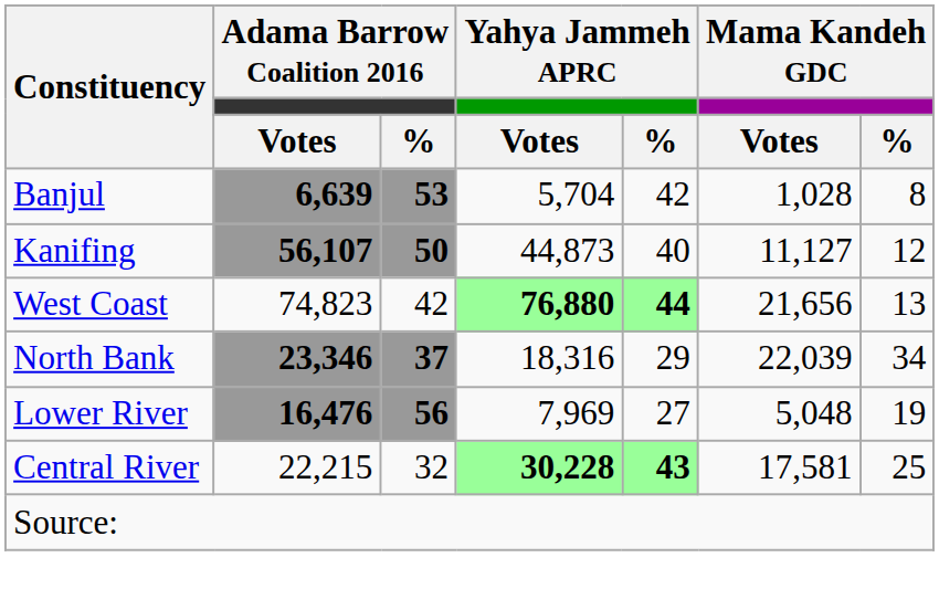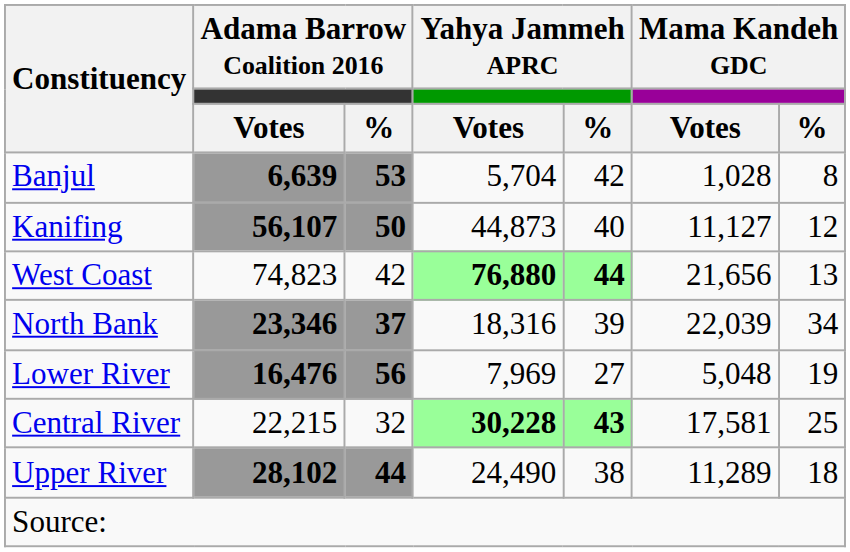 <table class=wikitable style=text-align:right>
 <tr>
 <th rowspan=3>Constituency</th>
 <th colspan=2>Adama Barrow<br><small>Coalition 2016</small></th>
 <th colspan=2>Yahya Jammeh<br><small>APRC</small></th>
 <th colspan=2>Mama Kandeh<br><small>GDC</small></th>
 </tr>
 <tr>
 <td bgcolor=#333333 colspan=2></td>
 <td bgcolor=#009900 colspan=2></td>
 <td bgcolor=#990099 colspan=2></td>
 </tr>
 <tr>
 <th>Votes</th>
 <th>%</th>
 <th>Votes</th>
 <th>%</th>
 <th>Votes</th>
 <th>%</th>
 </tr>
 <tr>
 <td align=left><a href='#'>Banjul</a></td>
 <td style="background:#999999;"><strong>6,639</strong></td>
 <td style="background:#999999;"><strong>53</strong></td>
 <td>5,704</td>
 <td>42</td>
 <td>1,028</td>
 <td>8</td>
 </tr>
 <tr>
 <td align=left><a href='#'>Kanifing</a></td>
 <td style="background:#999999;"><strong>56,107</strong></td>
 <td style="background:#999999;"><strong>50</strong></td>
 <td>44,873</td>
 <td>40</td>
 <td>11,127</td>
 <td>12</td>
 </tr>
 <tr>
 <td align=left><a href='#'>West Coast</a></td>
 <td>74,823</td>
 <td>42</td>
 <td style="background:#9f9;"><strong>76,880</strong></td>
 <td style="background:#9f9;"><strong>44</strong></td>
 <td>21,656</td>
 <td>13</td>
 </tr>
 <tr>
 <td align=left><a href='#'>North Bank</a></td>
 <td style="background:#999999;"><strong>23,346</strong></td>
 <td style="background:#999999;"><strong>37</strong></td>
 <td>18,316</td>
-<td>29</td>
+<td>39</td>
 <td>22,039</td>
 <td>34</td>
 </tr>
 <tr>
 <td align=left><a href='#'>Lower River</a></td>
 <td style="background:#999999;"><strong>16,476</strong></td>
 <td style="background:#999999;"><strong>56</strong></td>
 <td>7,969</td>
 <td>27</td>
 <td>5,048</td>
 <td>19</td>
 </tr>
 <tr>
 <td align=left><a href='#'>Central River</a></td>
 <td>22,215</td>
 <td>32</td>
 <td style="background:#9f9;"><strong>30,228</strong></td>
 <td style="background:#9f9;"><strong>43</strong></td>
 <td>17,581</td>
 <td>25</td>
 </tr>
 <tr>
+<td align=left><a href='#'>Upper River</a></td>
+<td style="background:#999999;"><strong>28,102</strong></td>
+<td style="background:#999999;"><strong>44</strong></td>
+<td>24,490</td>
+<td>38</td>
+<td>11,289</td>
+<td>18</td>
+</tr>
+<tr>
 <td align=left colspan=7>Source: </td>
 </tr>
 </table>
